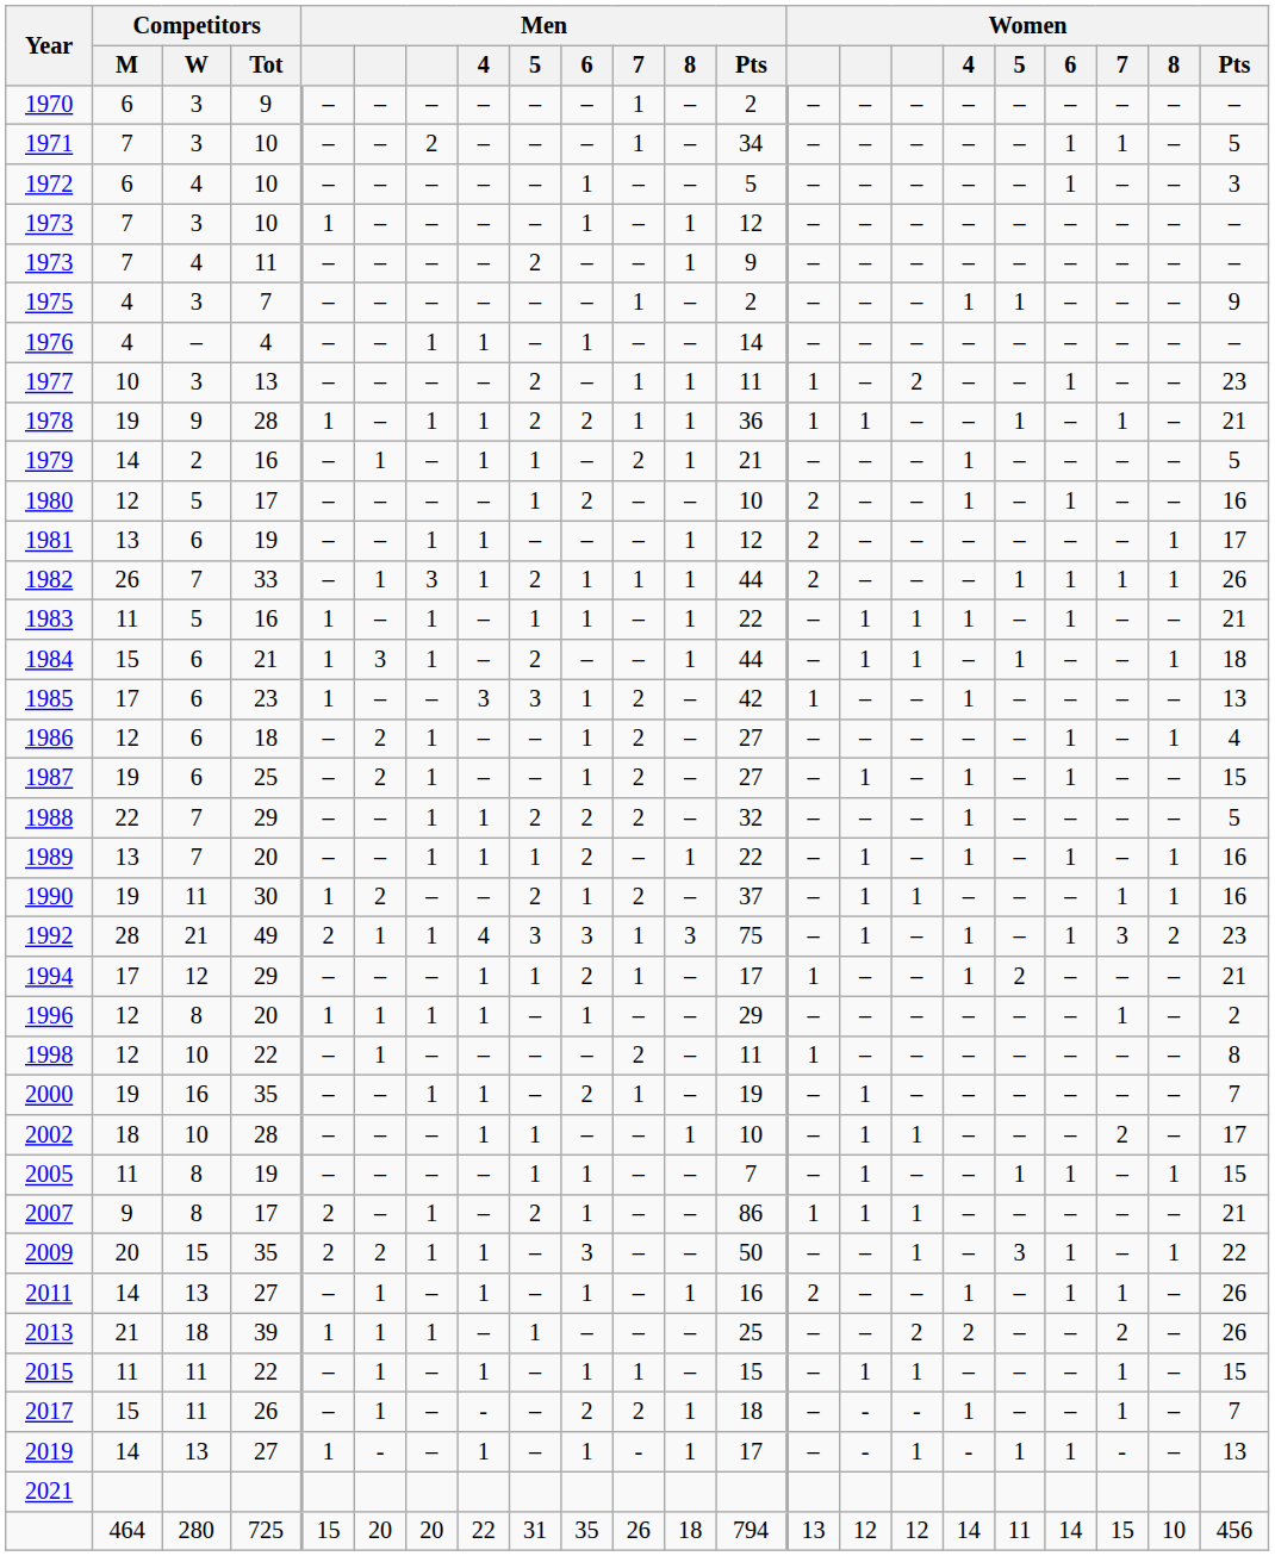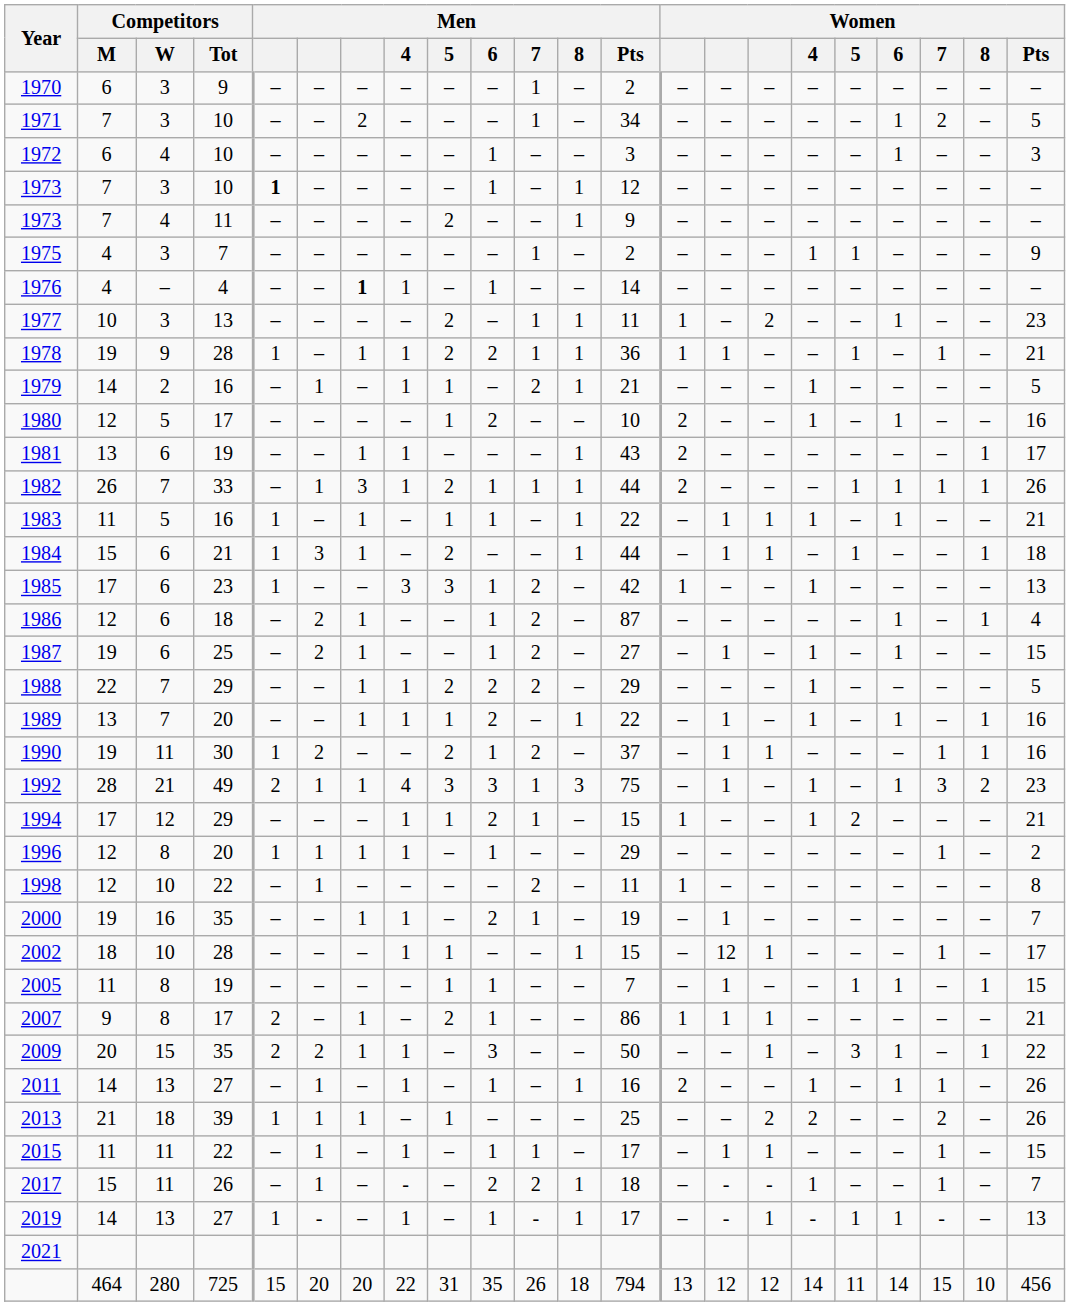 <table class="wikitable" width=60% style="font-size:90%; text-align:center;">
 <tr>
 <th rowspan=2>Year</th>
 <th colspan=3>Competitors</th>
 <th colspan=9>Men</th>
 <th colspan=9>Women</th>
 </tr>
 <tr>
 <th>M</th>
 <th>W</th>
 <th>Tot</th>
 <th></th>
 <th></th>
 <th></th>
 <th>4</th>
 <th>5</th>
 <th>6</th>
 <th>7</th>
 <th>8</th>
 <th>Pts</th>
 <th></th>
 <th></th>
 <th></th>
 <th>4</th>
 <th>5</th>
 <th>6</th>
 <th>7</th>
 <th>8</th>
 <th>Pts</th>
 </tr>
 <tr>
 <td><a href='#'>1970</a></td>
 <td>6</td>
 <td>3</td>
 <td style="border-right-width:2px;">9</td>
 <td>–</td>
 <td>–</td>
 <td>–</td>
 <td>–</td>
 <td>–</td>
 <td>–</td>
 <td>1</td>
 <td>–</td>
 <td style="border-right-width:2px;">2</td>
 <td>–</td>
 <td>–</td>
 <td>–</td>
 <td>–</td>
 <td>–</td>
 <td>–</td>
 <td>–</td>
 <td>–</td>
 <td>–</td>
 </tr>
 <tr>
 <td><a href='#'>1971</a></td>
 <td>7</td>
 <td>3</td>
 <td style="border-right-width:2px;">10</td>
 <td>–</td>
 <td>–</td>
 <td>2</td>
 <td>–</td>
 <td>–</td>
 <td>–</td>
 <td>1</td>
 <td>–</td>
 <td style="border-right-width:2px;">34</td>
 <td>–</td>
 <td>–</td>
 <td>–</td>
 <td>–</td>
 <td>–</td>
 <td>1</td>
-<td>1</td>
+<td>2</td>
 <td>–</td>
 <td>5</td>
 </tr>
 <tr>
 <td><a href='#'>1972</a></td>
 <td>6</td>
 <td>4</td>
 <td style="border-right-width:2px;">10</td>
 <td>–</td>
 <td>–</td>
 <td>–</td>
 <td>–</td>
 <td>–</td>
 <td>1</td>
 <td>–</td>
 <td>–</td>
-<td style="border-right-width:2px;">5</td>
+<td style="border-right-width:2px;">3</td>
 <td>–</td>
 <td>–</td>
 <td>–</td>
 <td>–</td>
 <td>–</td>
 <td>1</td>
 <td>–</td>
 <td>–</td>
 <td>3</td>
 </tr>
 <tr>
 <td><a href='#'>1973</a></td>
 <td>7</td>
 <td>3</td>
 <td style="border-right-width:2px;">10</td>
-<td>1</td>
+<td><strong>1</strong></td>
 <td>–</td>
 <td>–</td>
 <td>–</td>
 <td>–</td>
 <td>1</td>
 <td>–</td>
 <td>1</td>
 <td style="border-right-width:2px;">12</td>
 <td>–</td>
 <td>–</td>
 <td>–</td>
 <td>–</td>
 <td>–</td>
 <td>–</td>
 <td>–</td>
 <td>–</td>
 <td>–</td>
 </tr>
 <tr>
 <td><a href='#'>1973</a></td>
 <td>7</td>
 <td>4</td>
 <td style="border-right-width:2px;">11</td>
 <td>–</td>
 <td>–</td>
 <td>–</td>
 <td>–</td>
 <td>2</td>
 <td>–</td>
 <td>–</td>
 <td>1</td>
 <td style="border-right-width:2px;">9</td>
 <td>–</td>
 <td>–</td>
 <td>–</td>
 <td>–</td>
 <td>–</td>
 <td>–</td>
 <td>–</td>
 <td>–</td>
 <td>–</td>
 </tr>
 <tr>
 <td><a href='#'>1975</a></td>
 <td>4</td>
 <td>3</td>
 <td style="border-right-width:2px;">7</td>
 <td>–</td>
 <td>–</td>
 <td>–</td>
 <td>–</td>
 <td>–</td>
 <td>–</td>
 <td>1</td>
 <td>–</td>
 <td style="border-right-width:2px;">2</td>
 <td>–</td>
 <td>–</td>
 <td>–</td>
 <td>1</td>
 <td>1</td>
 <td>–</td>
 <td>–</td>
 <td>–</td>
 <td>9</td>
 </tr>
 <tr>
 <td><a href='#'>1976</a></td>
 <td>4</td>
 <td>–</td>
 <td style="border-right-width:2px;">4</td>
 <td>–</td>
 <td>–</td>
-<td>1</td>
+<td><strong>1</strong></td>
 <td>1</td>
 <td>–</td>
 <td>1</td>
 <td>–</td>
 <td>–</td>
 <td style="border-right-width:2px;">14</td>
 <td>–</td>
 <td>–</td>
 <td>–</td>
 <td>–</td>
 <td>–</td>
 <td>–</td>
 <td>–</td>
 <td>–</td>
 <td>–</td>
 </tr>
 <tr>
 <td><a href='#'>1977</a></td>
 <td>10</td>
 <td>3</td>
 <td style="border-right-width:2px;">13</td>
 <td>–</td>
 <td>–</td>
 <td>–</td>
 <td>–</td>
 <td>2</td>
 <td>–</td>
 <td>1</td>
 <td>1</td>
 <td style="border-right-width:2px;">11</td>
 <td>1</td>
 <td>–</td>
 <td>2</td>
 <td>–</td>
 <td>–</td>
 <td>1</td>
 <td>–</td>
 <td>–</td>
 <td>23</td>
 </tr>
 <tr>
 <td><a href='#'>1978</a></td>
 <td>19</td>
 <td>9</td>
 <td style="border-right-width:2px;">28</td>
 <td>1</td>
 <td>–</td>
 <td>1</td>
 <td>1</td>
 <td>2</td>
 <td>2</td>
 <td>1</td>
 <td>1</td>
 <td style="border-right-width:2px;">36</td>
 <td>1</td>
 <td>1</td>
 <td>–</td>
 <td>–</td>
 <td>1</td>
 <td>–</td>
 <td>1</td>
 <td>–</td>
 <td>21</td>
 </tr>
 <tr>
 <td><a href='#'>1979</a></td>
 <td>14</td>
 <td>2</td>
 <td style="border-right-width:2px;">16</td>
 <td>–</td>
 <td>1</td>
 <td>–</td>
 <td>1</td>
 <td>1</td>
 <td>–</td>
 <td>2</td>
 <td>1</td>
 <td style="border-right-width:2px;">21</td>
 <td>–</td>
 <td>–</td>
 <td>–</td>
 <td>1</td>
 <td>–</td>
 <td>–</td>
 <td>–</td>
 <td>–</td>
 <td>5</td>
 </tr>
 <tr>
 <td><a href='#'>1980</a></td>
 <td>12</td>
 <td>5</td>
 <td style="border-right-width:2px;">17</td>
 <td>–</td>
 <td>–</td>
 <td>–</td>
 <td>–</td>
 <td>1</td>
 <td>2</td>
 <td>–</td>
 <td>–</td>
 <td style="border-right-width:2px;">10</td>
 <td>2</td>
 <td>–</td>
 <td>–</td>
 <td>1</td>
 <td>–</td>
 <td>1</td>
 <td>–</td>
 <td>–</td>
 <td>16</td>
 </tr>
 <tr>
 <td><a href='#'>1981</a></td>
 <td>13</td>
 <td>6</td>
 <td style="border-right-width:2px;">19</td>
 <td>–</td>
 <td>–</td>
 <td>1</td>
 <td>1</td>
 <td>–</td>
 <td>–</td>
 <td>–</td>
 <td>1</td>
-<td style="border-right-width:2px;">12</td>
+<td style="border-right-width:2px;">43</td>
 <td>2</td>
 <td>–</td>
 <td>–</td>
 <td>–</td>
 <td>–</td>
 <td>–</td>
 <td>–</td>
 <td>1</td>
 <td>17</td>
 </tr>
 <tr>
 <td><a href='#'>1982</a></td>
 <td>26</td>
 <td>7</td>
 <td style="border-right-width:2px;">33</td>
 <td>–</td>
 <td>1</td>
 <td>3</td>
 <td>1</td>
 <td>2</td>
 <td>1</td>
 <td>1</td>
 <td>1</td>
 <td style="border-right-width:2px;">44</td>
 <td>2</td>
 <td>–</td>
 <td>–</td>
 <td>–</td>
 <td>1</td>
 <td>1</td>
 <td>1</td>
 <td>1</td>
 <td>26</td>
 </tr>
 <tr>
 <td><a href='#'>1983</a></td>
 <td>11</td>
 <td>5</td>
 <td style="border-right-width:2px;">16</td>
 <td>1</td>
 <td>–</td>
 <td>1</td>
 <td>–</td>
 <td>1</td>
 <td>1</td>
 <td>–</td>
 <td>1</td>
 <td style="border-right-width:2px;">22</td>
 <td>–</td>
 <td>1</td>
 <td>1</td>
 <td>1</td>
 <td>–</td>
 <td>1</td>
 <td>–</td>
 <td>–</td>
 <td>21</td>
 </tr>
 <tr>
 <td><a href='#'>1984</a></td>
 <td>15</td>
 <td>6</td>
 <td style="border-right-width:2px;">21</td>
 <td>1</td>
 <td>3</td>
 <td>1</td>
 <td>–</td>
 <td>2</td>
 <td>–</td>
 <td>–</td>
 <td>1</td>
 <td style="border-right-width:2px;">44</td>
 <td>–</td>
 <td>1</td>
 <td>1</td>
 <td>–</td>
 <td>1</td>
 <td>–</td>
 <td>–</td>
 <td>1</td>
 <td>18</td>
 </tr>
 <tr>
 <td><a href='#'>1985</a></td>
 <td>17</td>
 <td>6</td>
 <td style="border-right-width:2px;">23</td>
 <td>1</td>
 <td>–</td>
 <td>–</td>
 <td>3</td>
 <td>3</td>
 <td>1</td>
 <td>2</td>
 <td>–</td>
 <td style="border-right-width:2px;">42</td>
 <td>1</td>
 <td>–</td>
 <td>–</td>
 <td>1</td>
 <td>–</td>
 <td>–</td>
 <td>–</td>
 <td>–</td>
 <td>13</td>
 </tr>
 <tr>
 <td><a href='#'>1986</a></td>
 <td>12</td>
 <td>6</td>
 <td style="border-right-width:2px;">18</td>
 <td>–</td>
 <td>2</td>
 <td>1</td>
 <td>–</td>
 <td>–</td>
 <td>1</td>
 <td>2</td>
 <td>–</td>
-<td style="border-right-width:2px;">27</td>
+<td style="border-right-width:2px;">87</td>
 <td>–</td>
 <td>–</td>
 <td>–</td>
 <td>–</td>
 <td>–</td>
 <td>1</td>
 <td>–</td>
 <td>1</td>
 <td>4</td>
 </tr>
 <tr>
 <td><a href='#'>1987</a></td>
 <td>19</td>
 <td>6</td>
 <td style="border-right-width:2px;">25</td>
 <td>–</td>
 <td>2</td>
 <td>1</td>
 <td>–</td>
 <td>–</td>
 <td>1</td>
 <td>2</td>
 <td>–</td>
 <td style="border-right-width:2px;">27</td>
 <td>–</td>
 <td>1</td>
 <td>–</td>
 <td>1</td>
 <td>–</td>
 <td>1</td>
 <td>–</td>
 <td>–</td>
 <td>15</td>
 </tr>
 <tr>
 <td><a href='#'>1988</a></td>
 <td>22</td>
 <td>7</td>
 <td style="border-right-width:2px;">29</td>
 <td>–</td>
 <td>–</td>
 <td>1</td>
 <td>1</td>
 <td>2</td>
 <td>2</td>
 <td>2</td>
 <td>–</td>
-<td style="border-right-width:2px;">32</td>
+<td style="border-right-width:2px;">29</td>
 <td>–</td>
 <td>–</td>
 <td>–</td>
 <td>1</td>
 <td>–</td>
 <td>–</td>
 <td>–</td>
 <td>–</td>
 <td>5</td>
 </tr>
 <tr>
 <td><a href='#'>1989</a></td>
 <td>13</td>
 <td>7</td>
 <td style="border-right-width:2px;">20</td>
 <td>–</td>
 <td>–</td>
 <td>1</td>
 <td>1</td>
 <td>1</td>
 <td>2</td>
 <td>–</td>
 <td>1</td>
 <td style="border-right-width:2px;">22</td>
 <td>–</td>
 <td>1</td>
 <td>–</td>
 <td>1</td>
 <td>–</td>
 <td>1</td>
 <td>–</td>
 <td>1</td>
 <td>16</td>
 </tr>
 <tr>
 <td><a href='#'>1990</a></td>
 <td>19</td>
 <td>11</td>
 <td style="border-right-width:2px;">30</td>
 <td>1</td>
 <td>2</td>
 <td>–</td>
 <td>–</td>
 <td>2</td>
 <td>1</td>
 <td>2</td>
 <td>–</td>
 <td style="border-right-width:2px;">37</td>
 <td>–</td>
 <td>1</td>
 <td>1</td>
 <td>–</td>
 <td>–</td>
 <td>–</td>
 <td>1</td>
 <td>1</td>
 <td>16</td>
 </tr>
 <tr>
 <td><a href='#'>1992</a></td>
 <td>28</td>
 <td>21</td>
 <td style="border-right-width:2px;">49</td>
 <td>2</td>
 <td>1</td>
 <td>1</td>
 <td>4</td>
 <td>3</td>
 <td>3</td>
 <td>1</td>
 <td>3</td>
 <td style="border-right-width:2px;">75</td>
 <td>–</td>
 <td>1</td>
 <td>–</td>
 <td>1</td>
 <td>–</td>
 <td>1</td>
 <td>3</td>
 <td>2</td>
 <td>23</td>
 </tr>
 <tr>
 <td><a href='#'>1994</a></td>
 <td>17</td>
 <td>12</td>
 <td style="border-right-width:2px;">29</td>
 <td>–</td>
 <td>–</td>
 <td>–</td>
 <td>1</td>
 <td>1</td>
 <td>2</td>
 <td>1</td>
 <td>–</td>
-<td style="border-right-width:2px;">17</td>
+<td style="border-right-width:2px;">15</td>
 <td>1</td>
 <td>–</td>
 <td>–</td>
 <td>1</td>
 <td>2</td>
 <td>–</td>
 <td>–</td>
 <td>–</td>
 <td>21</td>
 </tr>
 <tr>
 <td><a href='#'>1996</a></td>
 <td>12</td>
 <td>8</td>
 <td style="border-right-width:2px;">20</td>
 <td>1</td>
 <td>1</td>
 <td>1</td>
 <td>1</td>
 <td>–</td>
 <td>1</td>
 <td>–</td>
 <td>–</td>
 <td style="border-right-width:2px;">29</td>
 <td>–</td>
 <td>–</td>
 <td>–</td>
 <td>–</td>
 <td>–</td>
 <td>–</td>
 <td>1</td>
 <td>–</td>
 <td>2</td>
 </tr>
 <tr>
 <td><a href='#'>1998</a></td>
 <td>12</td>
 <td>10</td>
 <td style="border-right-width:2px;">22</td>
 <td>–</td>
 <td>1</td>
 <td>–</td>
 <td>–</td>
 <td>–</td>
 <td>–</td>
 <td>2</td>
 <td>–</td>
 <td style="border-right-width:2px;">11</td>
 <td>1</td>
 <td>–</td>
 <td>–</td>
 <td>–</td>
 <td>–</td>
 <td>–</td>
 <td>–</td>
 <td>–</td>
 <td>8</td>
 </tr>
 <tr>
 <td><a href='#'>2000</a></td>
 <td>19</td>
 <td>16</td>
 <td style="border-right-width:2px;">35</td>
 <td>–</td>
 <td>–</td>
 <td>1</td>
 <td>1</td>
 <td>–</td>
 <td>2</td>
 <td>1</td>
 <td>–</td>
 <td style="border-right-width:2px;">19</td>
 <td>–</td>
 <td>1</td>
 <td>–</td>
 <td>–</td>
 <td>–</td>
 <td>–</td>
 <td>–</td>
 <td>–</td>
 <td>7</td>
 </tr>
 <tr>
 <td><a href='#'>2002</a></td>
 <td>18</td>
 <td>10</td>
 <td style="border-right-width:2px;">28</td>
 <td>–</td>
 <td>–</td>
 <td>–</td>
 <td>1</td>
 <td>1</td>
 <td>–</td>
 <td>–</td>
 <td>1</td>
-<td style="border-right-width:2px;">10</td>
+<td style="border-right-width:2px;">15</td>
 <td>–</td>
-<td>1</td>
+<td>12</td>
 <td>1</td>
 <td>–</td>
 <td>–</td>
 <td>–</td>
-<td>2</td>
+<td>1</td>
 <td>–</td>
 <td>17</td>
 </tr>
 <tr>
 <td><a href='#'>2005</a></td>
 <td>11</td>
 <td>8</td>
 <td style="border-right-width:2px;">19</td>
 <td>–</td>
 <td>–</td>
 <td>–</td>
 <td>–</td>
 <td>1</td>
 <td>1</td>
 <td>–</td>
 <td>–</td>
 <td style="border-right-width:2px;">7</td>
 <td>–</td>
 <td>1</td>
 <td>–</td>
 <td>–</td>
 <td>1</td>
 <td>1</td>
 <td>–</td>
 <td>1</td>
 <td>15</td>
 </tr>
 <tr>
 <td><a href='#'>2007</a></td>
 <td>9</td>
 <td>8</td>
 <td style="border-right-width:2px;">17</td>
 <td>2</td>
 <td>–</td>
 <td>1</td>
 <td>–</td>
 <td>2</td>
 <td>1</td>
 <td>–</td>
 <td>–</td>
 <td style="border-right-width:2px;">86</td>
 <td>1</td>
 <td>1</td>
 <td>1</td>
 <td>–</td>
 <td>–</td>
 <td>–</td>
 <td>–</td>
 <td>–</td>
 <td>21</td>
 </tr>
 <tr>
 <td><a href='#'>2009</a></td>
 <td>20</td>
 <td>15</td>
 <td style="border-right-width:2px;">35</td>
 <td>2</td>
 <td>2</td>
 <td>1</td>
 <td>1</td>
 <td>–</td>
 <td>3</td>
 <td>–</td>
 <td>–</td>
 <td style="border-right-width:2px;">50</td>
 <td>–</td>
 <td>–</td>
 <td>1</td>
 <td>–</td>
 <td>3</td>
 <td>1</td>
 <td>–</td>
 <td>1</td>
 <td>22</td>
 </tr>
 <tr>
 <td><a href='#'>2011</a></td>
 <td>14</td>
 <td>13</td>
 <td style="border-right-width:2px;">27</td>
 <td>–</td>
 <td>1</td>
 <td>–</td>
 <td>1</td>
 <td>–</td>
 <td>1</td>
 <td>–</td>
 <td>1</td>
 <td style="border-right-width:2px;">16</td>
 <td>2</td>
 <td>–</td>
 <td>–</td>
 <td>1</td>
 <td>–</td>
 <td>1</td>
 <td>1</td>
 <td>–</td>
 <td>26</td>
 </tr>
 <tr>
 <td><a href='#'>2013</a></td>
 <td>21</td>
 <td>18</td>
 <td style="border-right-width:2px;">39</td>
 <td>1</td>
 <td>1</td>
 <td>1</td>
 <td>–</td>
 <td>1</td>
 <td>–</td>
 <td>–</td>
 <td>–</td>
 <td style="border-right-width:2px;">25</td>
 <td>–</td>
 <td>–</td>
 <td>2</td>
 <td>2</td>
 <td>–</td>
 <td>–</td>
 <td>2</td>
 <td>–</td>
 <td>26</td>
 </tr>
 <tr>
 <td><a href='#'>2015</a></td>
 <td>11</td>
 <td>11</td>
 <td style="border-right-width:2px;">22</td>
 <td>–</td>
 <td>1</td>
 <td>–</td>
 <td>1</td>
 <td>–</td>
 <td>1</td>
 <td>1</td>
 <td>–</td>
-<td style="border-right-width:2px;">15</td>
+<td style="border-right-width:2px;">17</td>
 <td>–</td>
 <td>1</td>
 <td>1</td>
 <td>–</td>
 <td>–</td>
 <td>–</td>
 <td>1</td>
 <td>–</td>
 <td>15</td>
 </tr>
 <tr>
 <td><a href='#'>2017</a></td>
 <td>15</td>
 <td>11</td>
 <td style="border-right-width:2px;">26</td>
 <td>–</td>
 <td>1</td>
 <td>–</td>
 <td>-</td>
 <td>–</td>
 <td>2</td>
 <td>2</td>
 <td>1</td>
 <td style="border-right-width:2px;">18</td>
 <td>–</td>
 <td>-</td>
 <td>-</td>
 <td>1</td>
 <td>–</td>
 <td>–</td>
 <td>1</td>
 <td>–</td>
 <td>7</td>
 </tr>
 <tr>
 <td><a href='#'>2019</a></td>
 <td>14</td>
 <td>13</td>
 <td style="border-right-width:2px;">27</td>
 <td>1</td>
 <td>-</td>
 <td>–</td>
 <td>1</td>
 <td>–</td>
 <td>1</td>
 <td>-</td>
 <td>1</td>
 <td style="border-right-width:2px;">17</td>
 <td>–</td>
 <td>-</td>
 <td>1</td>
 <td>-</td>
 <td>1</td>
 <td>1</td>
 <td>-</td>
 <td>–</td>
 <td>13</td>
 </tr>
 <tr>
 <td><a href='#'>2021</a></td>
 <td></td>
 <td></td>
 <td style="border-right-width:2px;"></td>
 <td></td>
 <td></td>
 <td></td>
 <td></td>
 <td></td>
 <td></td>
 <td></td>
 <td></td>
 <td style="border-right-width:2px;"></td>
 <td></td>
 <td></td>
 <td></td>
 <td></td>
 <td></td>
 <td></td>
 <td></td>
 <td></td>
 <td></td>
 </tr>
 <tr>
 <td></td>
 <td>464</td>
 <td>280</td>
 <td style="border-right-width:2px;">725</td>
 <td>15</td>
 <td>20</td>
 <td>20</td>
 <td>22</td>
 <td>31</td>
 <td>35</td>
 <td>26</td>
 <td>18</td>
 <td style="border-right-width:2px;">794</td>
 <td>13</td>
 <td>12</td>
 <td>12</td>
 <td>14</td>
 <td>11</td>
 <td>14</td>
 <td>15</td>
 <td>10</td>
 <td>456</td>
 </tr>
 </table>
